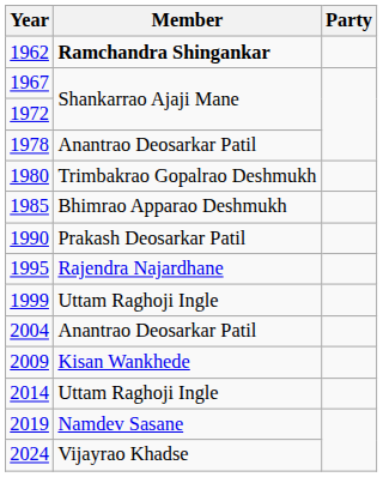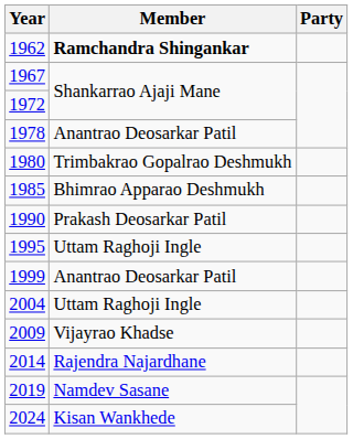 <table class="wikitable">
 <tr>
 <th>Year</th>
 <th>Member</th>
 <th colspan="2">Party</th>
 </tr>
 <tr>
 <td><a href='#'>1962</a></td>
 <td><strong>Ramchandra Shingankar</strong></td>
 <td></td>
 </tr>
 <tr>
 <td><a href='#'>1967</a></td>
 <td rowspan="2">Shankarrao Ajaji Mane</td>
 </tr>
 <tr>
 <td><a href='#'>1972</a></td>
 </tr>
 <tr>
 <td><a href='#'>1978</a></td>
 <td>Anantrao Deosarkar Patil</td>
 </tr>
 <tr>
 <td><a href='#'>1980</a></td>
 <td>Trimbakrao Gopalrao Deshmukh</td>
 <td></td>
 </tr>
 <tr>
 <td><a href='#'>1985</a></td>
 <td>Bhimrao Apparao Deshmukh</td>
 <td></td>
 </tr>
 <tr>
 <td><a href='#'>1990</a></td>
 <td>Prakash Deosarkar Patil</td>
 <td></td>
 </tr>
 <tr>
 <td><a href='#'>1995</a></td>
-<td><a href='#'>Rajendra Najardhane</a></td>
+<td>Uttam Raghoji Ingle</td>
 <td></td>
 </tr>
 <tr>
 <td><a href='#'>1999</a></td>
+<td>Anantrao Deosarkar Patil</td>
+<td></td>
+</tr>
+<tr>
+<td><a href='#'>2004</a></td>
 <td>Uttam Raghoji Ingle</td>
 <td></td>
 </tr>
 <tr>
-<td><a href='#'>2004</a></td>
-<td>Anantrao Deosarkar Patil</td>
-<td></td>
-</tr>
-<tr>
 <td><a href='#'>2009</a></td>
-<td><a href='#'>Kisan Wankhede</a></td>
+<td>Vijayrao Khadse</td>
 <td></td>
 </tr>
 <tr>
 <td><a href='#'>2014</a></td>
-<td>Uttam Raghoji Ingle</td>
+<td><a href='#'>Rajendra Najardhane</a></td>
 <td></td>
 </tr>
 <tr>
 <td><a href='#'>2019</a></td>
 <td><a href='#'>Namdev Sasane</a></td>
 </tr>
 <tr>
 <td><a href='#'>2024</a></td>
-<td>Vijayrao Khadse</td>
+<td><a href='#'>Kisan Wankhede</a></td>
 </tr>
 </table>
